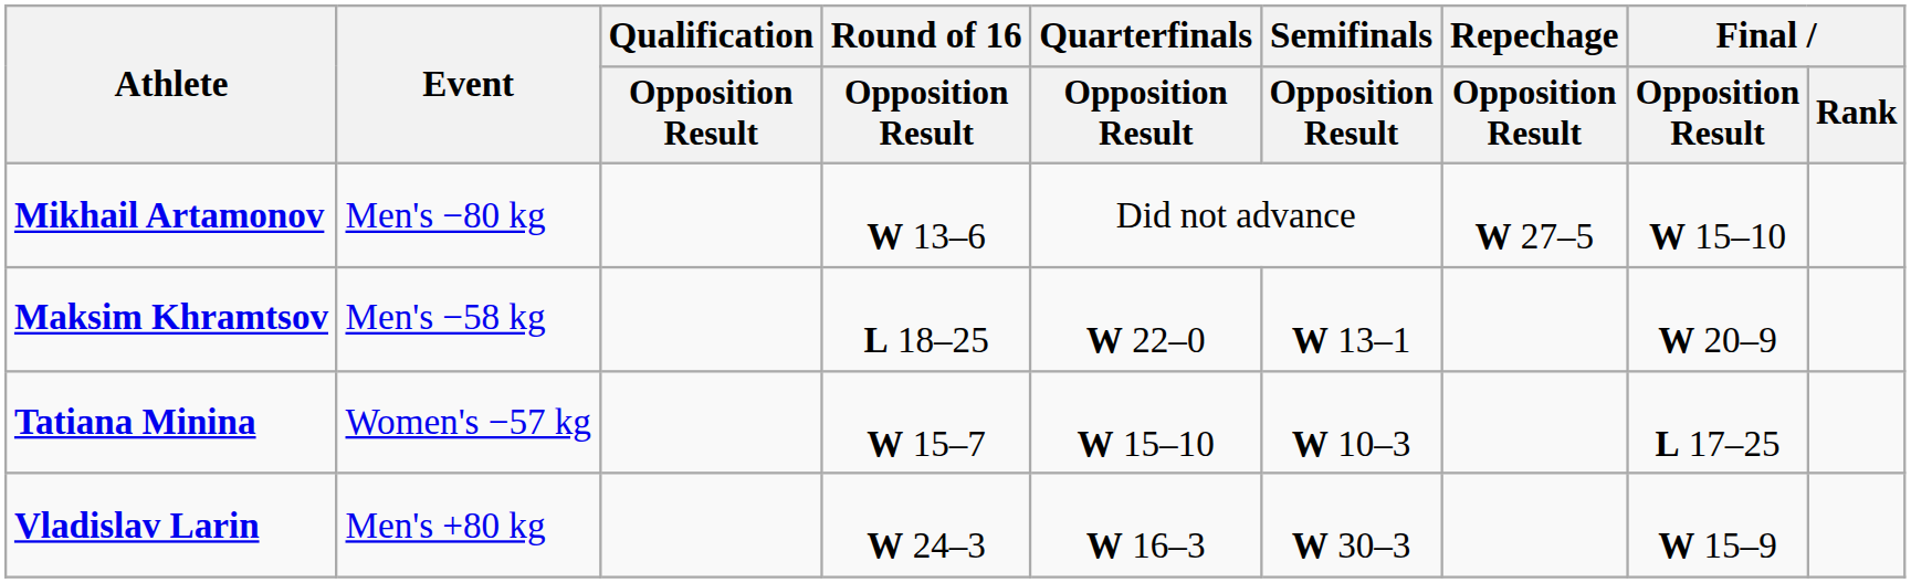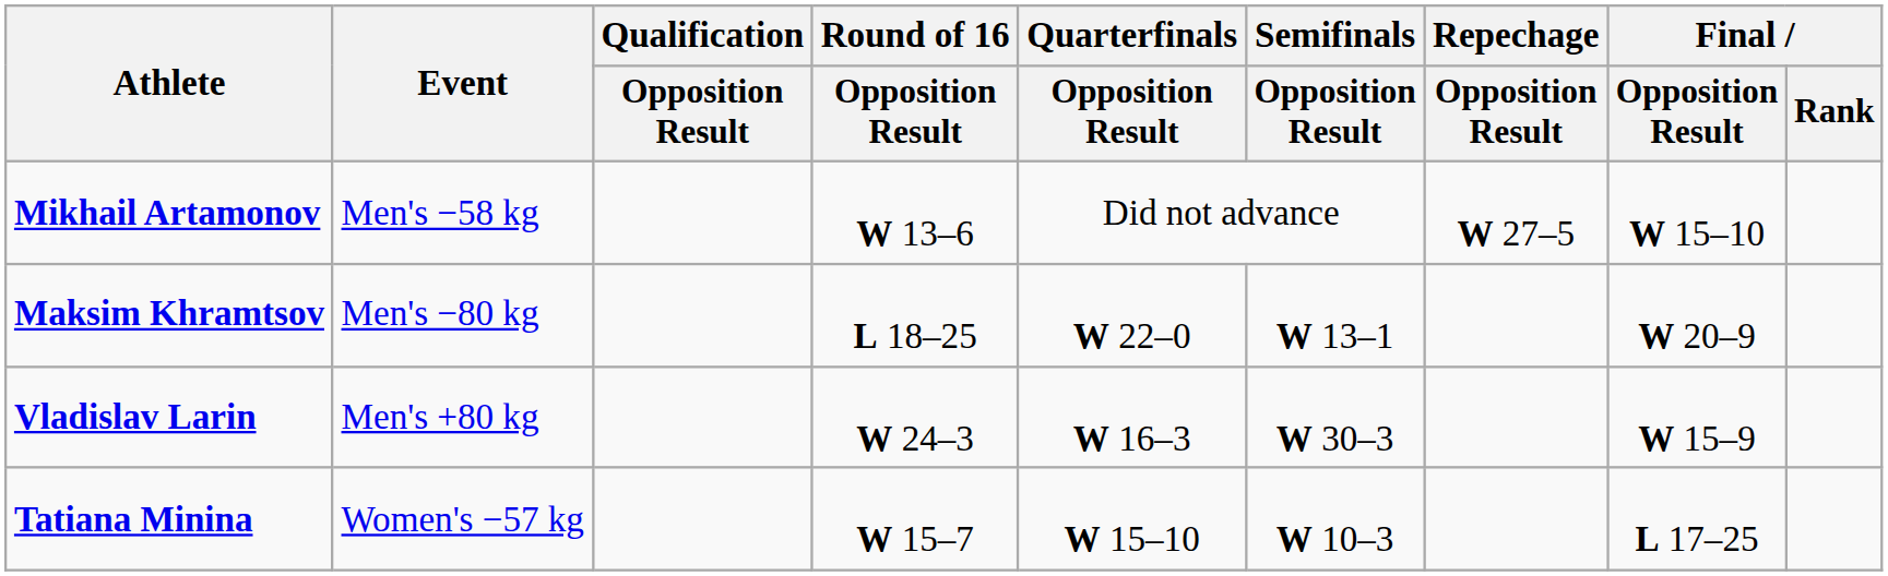 <table class="wikitable" style="text-align:center; font-size:90%">
 <tr>
 <th rowspan=2>Athlete</th>
 <th rowspan=2>Event</th>
 <th>Qualification</th>
 <th>Round of 16</th>
 <th>Quarterfinals</th>
 <th>Semifinals</th>
 <th>Repechage</th>
 <th colspan=2>Final / </th>
 </tr>
 <tr style="font-size:95%">
 <th>Opposition<br>Result</th>
 <th>Opposition<br>Result</th>
 <th>Opposition<br>Result</th>
 <th>Opposition<br>Result</th>
 <th>Opposition<br>Result</th>
 <th>Opposition<br>Result</th>
 <th>Rank</th>
 </tr>
 <tr>
 <td align=left><strong><a href='#'>Mikhail Artamonov</a></strong></td>
-<td align=left><a href='#'>Men's −80 kg</a></td>
+<td align=left><a href='#'>Men's −58 kg</a></td>
 <td></td>
 <td><br><strong>W</strong> 13–6</td>
 <td colspan=2>Did not advance</td>
 <td><br><strong>W</strong> 27–5</td>
 <td><br><strong>W</strong> 15–10</td>
 <td></td>
 </tr>
 <tr>
 <td align=left><strong><a href='#'>Maksim Khramtsov</a></strong></td>
-<td align=left><a href='#'>Men's −58 kg</a></td>
+<td align=left><a href='#'>Men's −80 kg</a></td>
 <td></td>
 <td><br><strong>L</strong> 18–25</td>
 <td><br><strong>W</strong> 22–0 </td>
 <td><br><strong>W</strong> 13–1</td>
 <td></td>
 <td><br><strong>W</strong> 20–9</td>
+<td></td>
+</tr>
+<tr>
+<td align=left><strong><a href='#'>Vladislav Larin</a></strong></td>
+<td align=left><a href='#'>Men's +80 kg</a></td>
+<td></td>
+<td><br><strong>W</strong> 24–3 </td>
+<td><br><strong>W</strong> 16–3</td>
+<td><br><strong>W</strong> 30–3 </td>
+<td></td>
+<td><br><strong>W</strong> 15–9</td>
 <td></td>
 </tr>
 <tr>
 <td align=left><strong><a href='#'>Tatiana Minina</a></strong></td>
 <td align=left><a href='#'>Women's −57 kg</a></td>
 <td></td>
 <td><br><strong>W</strong> 15–7</td>
 <td><br><strong>W</strong> 15–10</td>
 <td><br><strong>W</strong> 10–3</td>
 <td></td>
 <td><br><strong>L</strong> 17–25</td>
 <td></td>
 </tr>
-<tr>
-<td align=left><strong><a href='#'>Vladislav Larin</a></strong></td>
-<td align=left><a href='#'>Men's +80 kg</a></td>
-<td></td>
-<td><br><strong>W</strong> 24–3 </td>
-<td><br><strong>W</strong> 16–3</td>
-<td><br><strong>W</strong> 30–3 </td>
-<td></td>
-<td><br><strong>W</strong> 15–9</td>
-<td></td>
-</tr>
 </table>
